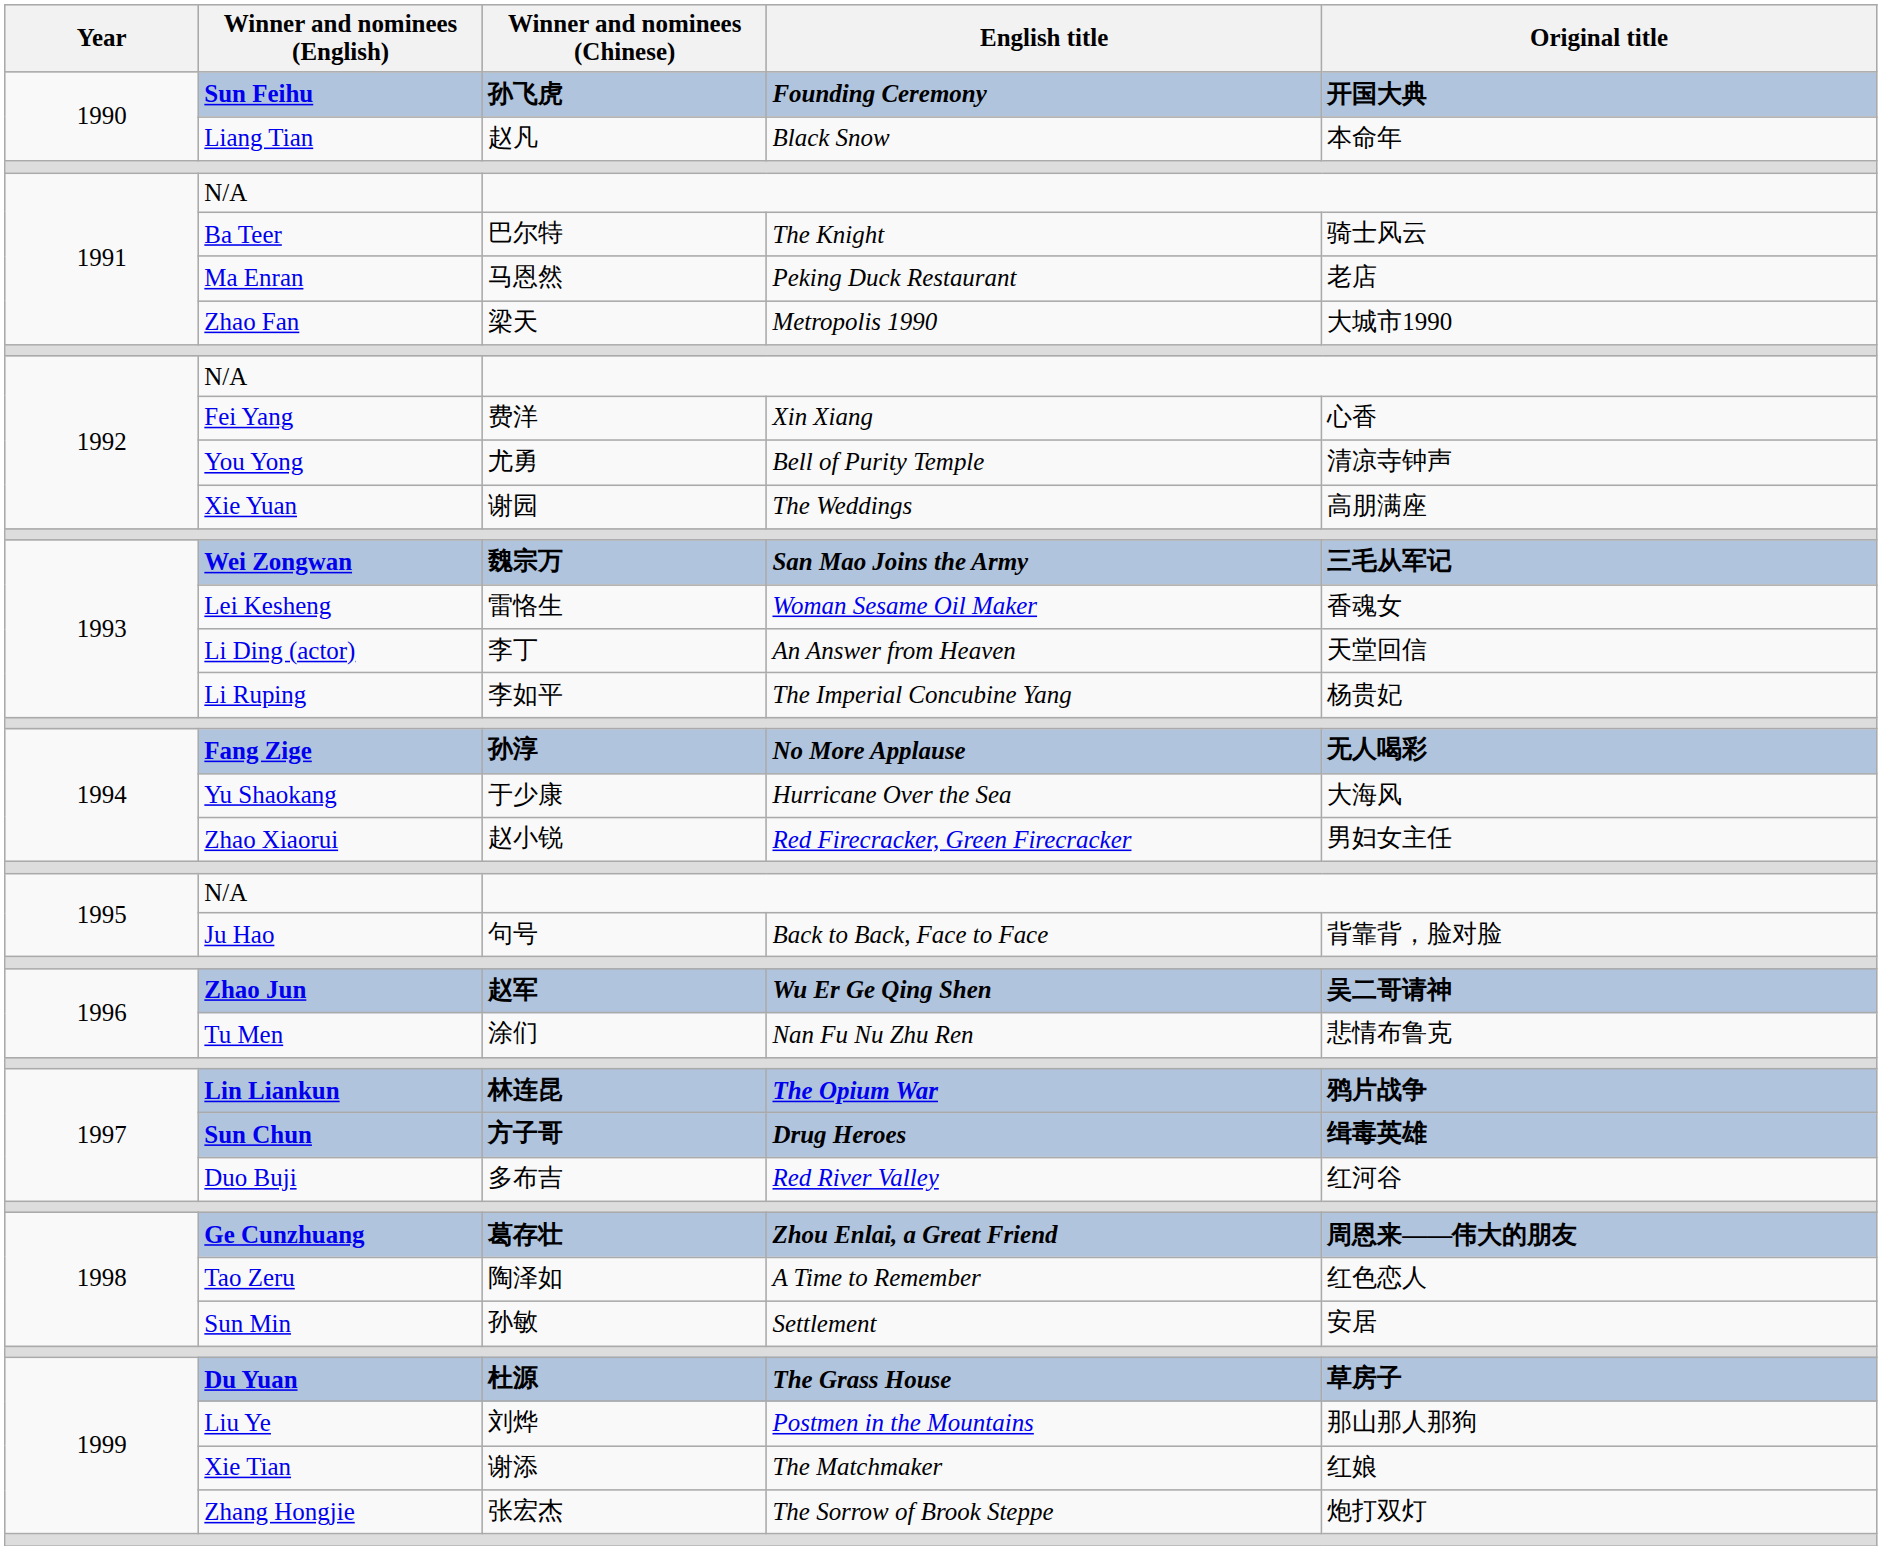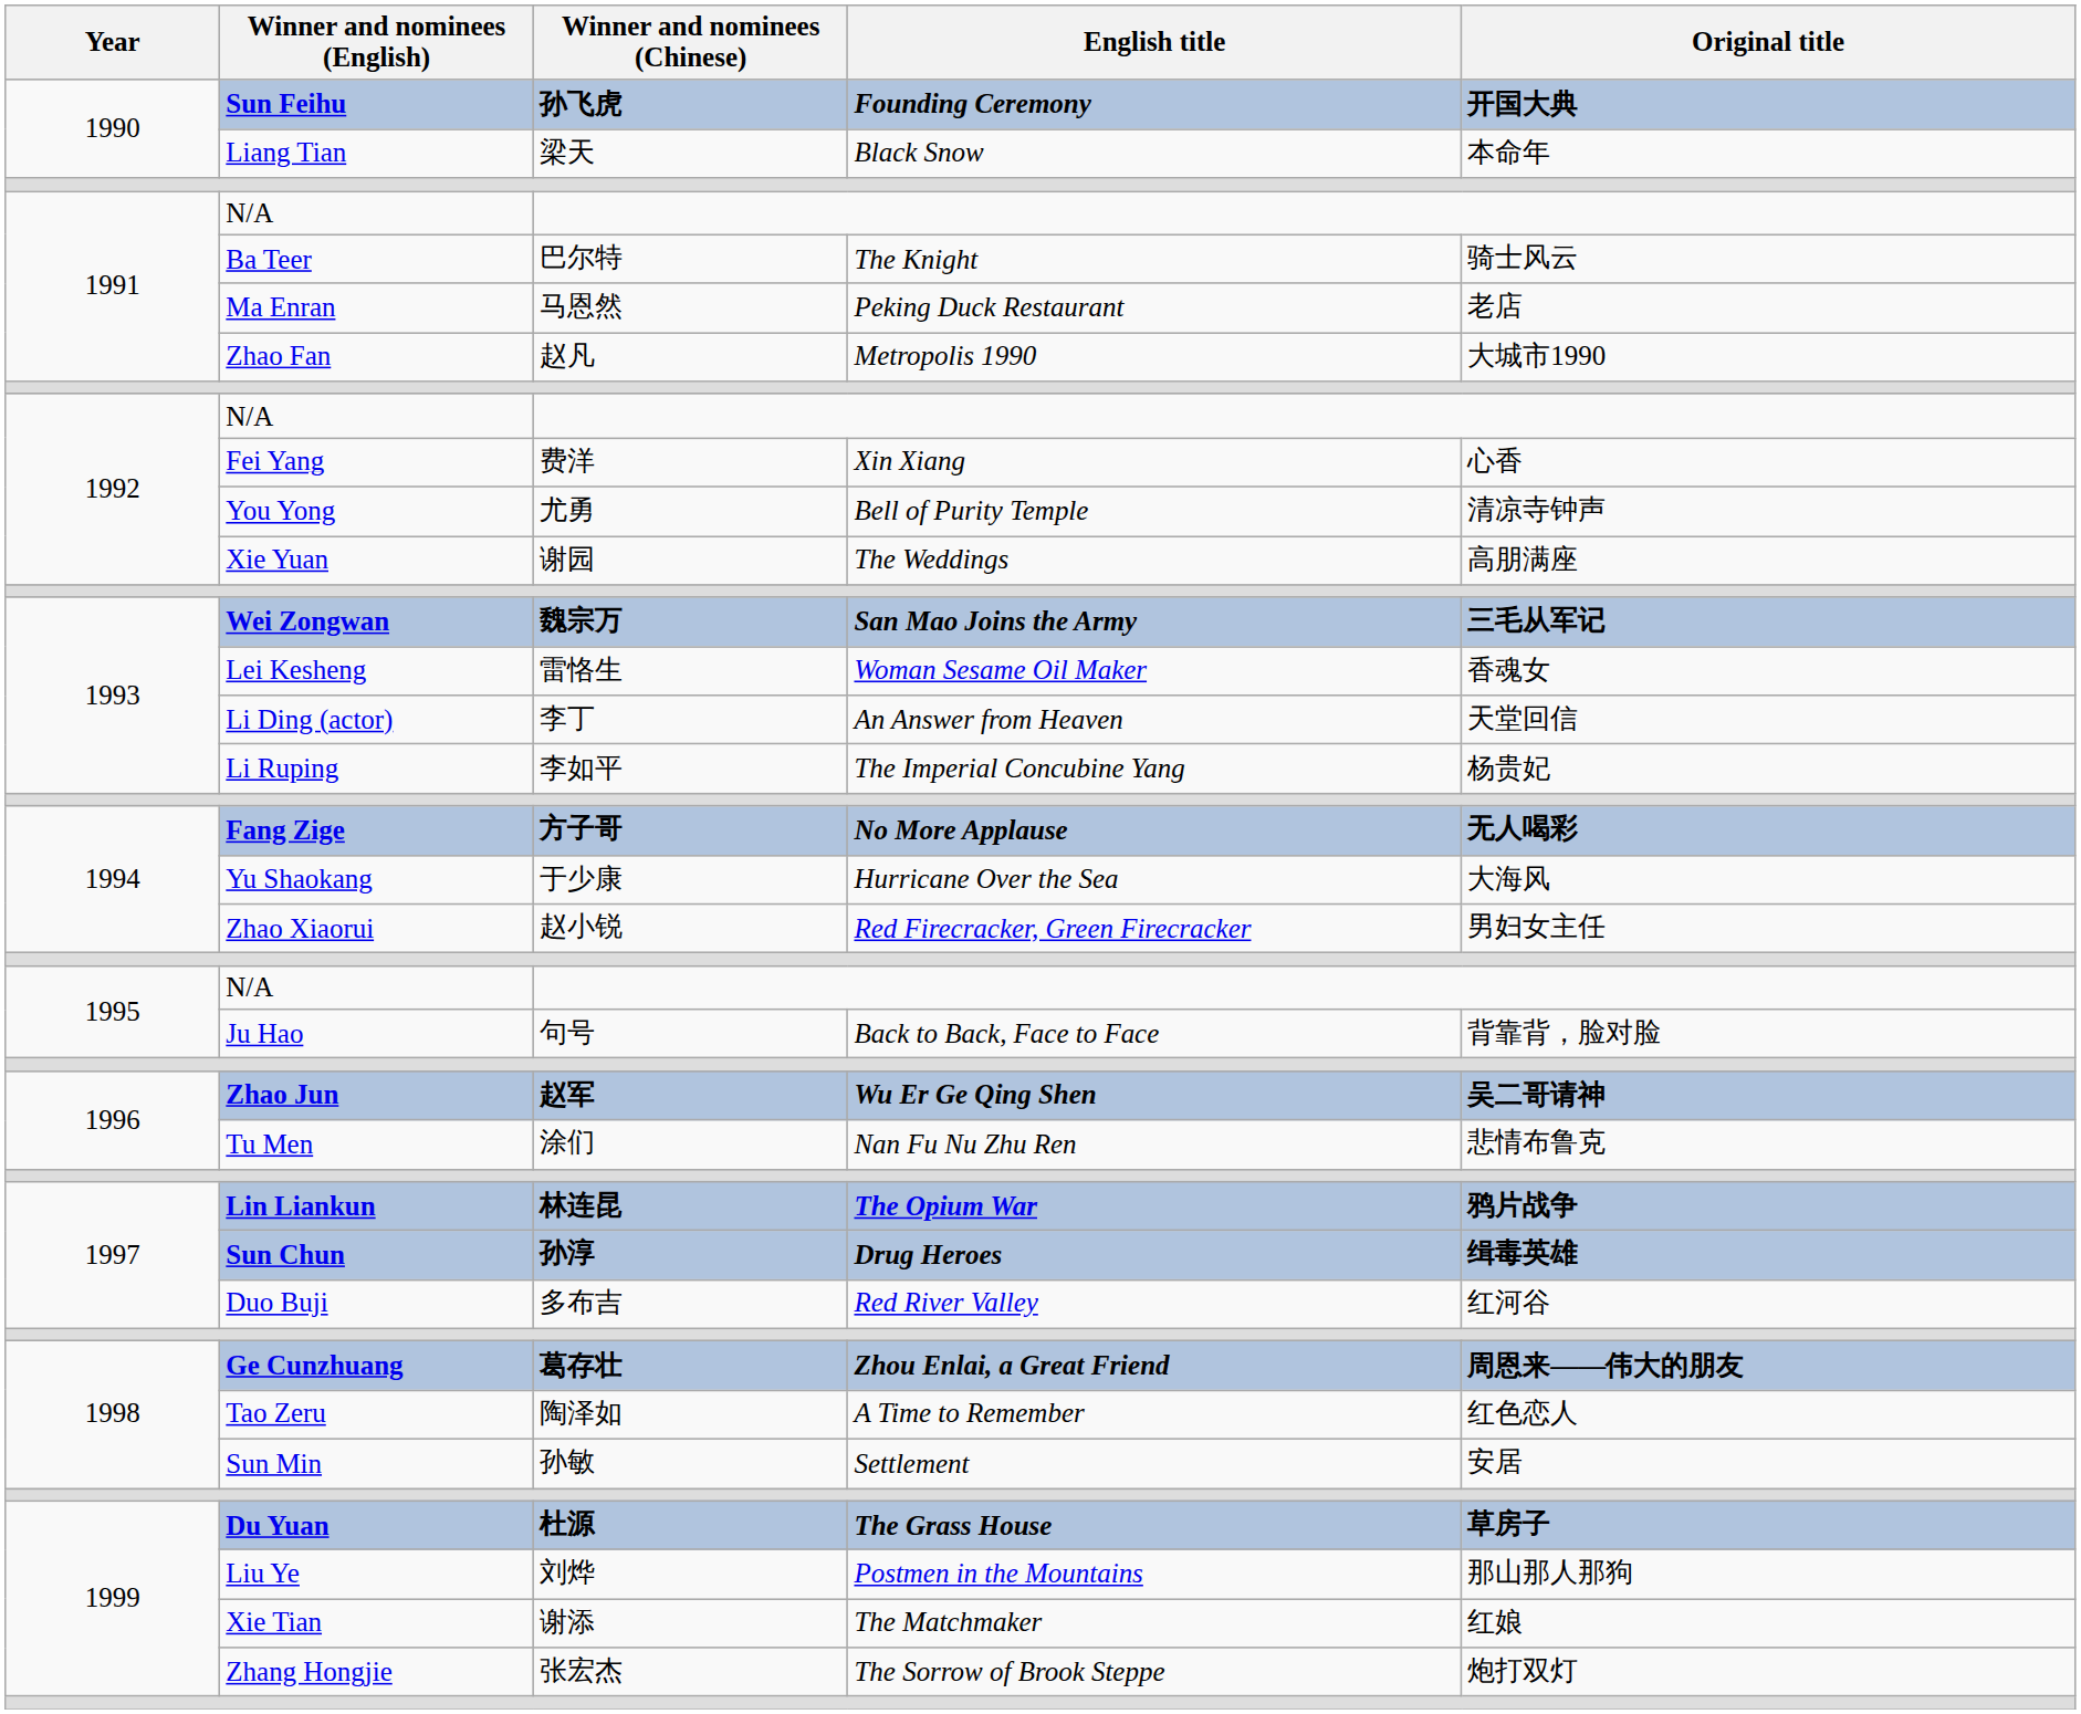 <table class="wikitable" width="95%" cellpadding="5">
 <tr>
 <th width="100"><strong>Year</strong></th>
 <th width="150"><strong>Winner and nominees<br>(English)</strong></th>
 <th width="150"><strong>Winner and nominees<br>(Chinese)</strong></th>
 <th width="300"><strong>English title</strong></th>
 <th width="300"><strong>Original title</strong></th>
 </tr>
 <tr>
 <td rowspan="2" style="text-align:center;">1990</td>
 <td style="background:#B0C4DE;"><strong><a href='#'>Sun Feihu</a></strong></td>
 <td style="background:#B0C4DE;"><strong>孙飞虎</strong></td>
 <td style="background:#B0C4DE;"><strong><em>Founding Ceremony</em></strong></td>
 <td style="background:#B0C4DE;"><strong>开国大典</strong></td>
 </tr>
 <tr>
 <td><a href='#'>Liang Tian</a></td>
-<td>赵凡</td>
+<td>梁天</td>
 <td><em>Black Snow</em></td>
 <td>本命年</td>
 </tr>
 <tr bgcolor=#DDDDDD>
 <td colspan=5></td>
 </tr>
 <tr>
 <td rowspan="4" style="text-align:center;">1991</td>
 <td>N/A</td>
 </tr>
 <tr>
 <td><a href='#'>Ba Teer</a></td>
 <td>巴尔特</td>
 <td><em>The Knight</em></td>
 <td>骑士风云</td>
 </tr>
 <tr>
 <td><a href='#'>Ma Enran</a></td>
 <td>马恩然</td>
 <td><em>Peking Duck Restaurant</em></td>
 <td>老店</td>
 </tr>
 <tr>
 <td><a href='#'>Zhao Fan</a></td>
-<td>梁天</td>
+<td>赵凡</td>
 <td><em>Metropolis 1990</em></td>
 <td>大城市1990</td>
 </tr>
 <tr bgcolor=#DDDDDD>
 <td colspan=5></td>
 </tr>
 <tr>
 <td rowspan="4" style="text-align:center;">1992</td>
 <td>N/A</td>
 </tr>
 <tr>
 <td><a href='#'>Fei Yang</a></td>
 <td>费洋</td>
 <td><em>Xin Xiang</em></td>
 <td>心香</td>
 </tr>
 <tr>
 <td><a href='#'>You Yong</a></td>
 <td>尤勇</td>
 <td><em>Bell of Purity Temple</em></td>
 <td>清凉寺钟声</td>
 </tr>
 <tr>
 <td><a href='#'>Xie Yuan</a></td>
 <td>谢园</td>
 <td><em>The Weddings</em></td>
 <td>高朋满座</td>
 </tr>
 <tr bgcolor=#DDDDDD>
 <td colspan=5></td>
 </tr>
 <tr>
 <td rowspan="4" style="text-align:center;">1993</td>
 <td style="background:#B0C4DE;"><strong><a href='#'>Wei Zongwan</a></strong></td>
 <td style="background:#B0C4DE;"><strong>魏宗万</strong></td>
 <td style="background:#B0C4DE;"><strong><em>San Mao Joins the Army</em></strong></td>
 <td style="background:#B0C4DE;"><strong>三毛从军记</strong></td>
 </tr>
 <tr>
 <td><a href='#'>Lei Kesheng</a></td>
 <td>雷恪生</td>
 <td><em><a href='#'>Woman Sesame Oil Maker</a></em></td>
 <td>香魂女</td>
 </tr>
 <tr>
 <td><a href='#'>Li Ding (actor)</a></td>
 <td>李丁</td>
 <td><em>An Answer from Heaven</em></td>
 <td>天堂回信</td>
 </tr>
 <tr>
 <td><a href='#'>Li Ruping</a></td>
 <td>李如平</td>
 <td><em>The Imperial Concubine Yang</em></td>
 <td>杨贵妃</td>
 </tr>
 <tr bgcolor=#DDDDDD>
 <td colspan=5></td>
 </tr>
 <tr>
 <td rowspan="3" style="text-align:center;">1994</td>
 <td style="background:#B0C4DE;"><strong><a href='#'>Fang Zige</a></strong></td>
-<td style="background:#B0C4DE;"><strong>孙淳</strong></td>
+<td style="background:#B0C4DE;"><strong>方子哥</strong></td>
 <td style="background:#B0C4DE;"><strong><em>No More Applause</em></strong></td>
 <td style="background:#B0C4DE;"><strong>无人喝彩</strong></td>
 </tr>
 <tr>
 <td><a href='#'>Yu Shaokang</a></td>
 <td>于少康</td>
 <td><em>Hurricane Over the Sea</em></td>
 <td>大海风</td>
 </tr>
 <tr>
 <td><a href='#'>Zhao Xiaorui</a></td>
 <td>赵小锐</td>
 <td><em><a href='#'>Red Firecracker, Green Firecracker</a></em></td>
 <td>男妇女主任</td>
 </tr>
 <tr bgcolor=#DDDDDD>
 <td colspan=5></td>
 </tr>
 <tr>
 <td rowspan="2" style="text-align:center;">1995</td>
 <td>N/A</td>
 </tr>
 <tr>
 <td><a href='#'>Ju Hao</a></td>
 <td>句号</td>
 <td><em>Back to Back, Face to Face</em></td>
 <td>背靠背，脸对脸</td>
 </tr>
 <tr bgcolor=#DDDDDD>
 <td colspan=5></td>
 </tr>
 <tr>
 <td rowspan="2" style="text-align:center;">1996</td>
 <td style="background:#B0C4DE;"><strong><a href='#'>Zhao Jun</a></strong></td>
 <td style="background:#B0C4DE;"><strong>赵军</strong></td>
 <td style="background:#B0C4DE;"><strong><em>Wu Er Ge Qing Shen</em></strong></td>
 <td style="background:#B0C4DE;"><strong>吴二哥请神</strong></td>
 </tr>
 <tr>
 <td><a href='#'>Tu Men</a></td>
 <td>涂们</td>
 <td><em>Nan Fu Nu Zhu Ren</em></td>
 <td>悲情布鲁克</td>
 </tr>
 <tr bgcolor=#DDDDDD>
 <td colspan=5></td>
 </tr>
 <tr>
 <td rowspan="3" style="text-align:center;">1997</td>
 <td style="background:#B0C4DE;"><strong><a href='#'>Lin Liankun</a></strong></td>
 <td style="background:#B0C4DE;"><strong>林连昆</strong></td>
 <td style="background:#B0C4DE;"><strong><em><a href='#'>The Opium War</a></em></strong></td>
 <td style="background:#B0C4DE;"><strong>鸦片战争</strong></td>
 </tr>
 <tr>
 <td style="background:#B0C4DE;"><strong><a href='#'>Sun Chun</a></strong></td>
-<td style="background:#B0C4DE;"><strong>方子哥</strong></td>
+<td style="background:#B0C4DE;"><strong>孙淳</strong></td>
 <td style="background:#B0C4DE;"><strong><em>Drug Heroes</em></strong></td>
 <td style="background:#B0C4DE;"><strong>缉毒英雄</strong></td>
 </tr>
 <tr>
 <td><a href='#'>Duo Buji</a></td>
 <td>多布吉</td>
 <td><em><a href='#'>Red River Valley</a></em></td>
 <td>红河谷</td>
 </tr>
 <tr bgcolor=#DDDDDD>
 <td colspan=5></td>
 </tr>
 <tr>
 <td rowspan="3" style="text-align:center;">1998</td>
 <td style="background:#B0C4DE;"><strong><a href='#'>Ge Cunzhuang</a></strong></td>
 <td style="background:#B0C4DE;"><strong>葛存壮</strong></td>
 <td style="background:#B0C4DE;"><strong><em>Zhou Enlai, a Great Friend</em></strong></td>
 <td style="background:#B0C4DE;"><strong>周恩来——伟大的朋友</strong></td>
 </tr>
 <tr>
 <td><a href='#'>Tao Zeru</a></td>
 <td>陶泽如</td>
 <td><em>A Time to Remember</em></td>
 <td>红色恋人</td>
 </tr>
 <tr>
 <td><a href='#'>Sun Min</a></td>
 <td>孙敏</td>
 <td><em>Settlement</em></td>
 <td>安居</td>
 </tr>
 <tr bgcolor=#DDDDDD>
 <td colspan=5></td>
 </tr>
 <tr>
 <td rowspan="4" style="text-align:center;">1999</td>
 <td style="background:#B0C4DE;"><strong><a href='#'>Du Yuan</a></strong></td>
 <td style="background:#B0C4DE;"><strong>杜源</strong></td>
 <td style="background:#B0C4DE;"><strong><em>The Grass House</em></strong></td>
 <td style="background:#B0C4DE;"><strong>草房子</strong></td>
 </tr>
 <tr>
 <td><a href='#'>Liu Ye</a></td>
 <td>刘烨</td>
 <td><em><a href='#'>Postmen in the Mountains</a></em></td>
 <td>那山那人那狗</td>
 </tr>
 <tr>
 <td><a href='#'>Xie Tian</a></td>
 <td>谢添</td>
 <td><em>The Matchmaker</em></td>
 <td>红娘</td>
 </tr>
 <tr>
 <td><a href='#'>Zhang Hongjie</a></td>
 <td>张宏杰</td>
 <td><em>The Sorrow of Brook Steppe</em></td>
 <td>炮打双灯</td>
 </tr>
 <tr bgcolor=#DDDDDD>
 <td colspan=5></td>
 </tr>
 </table>
